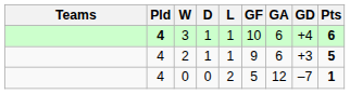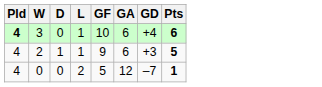 <table class="wikitable" style="text-align: center;">
 <tr>
-<th width=165>Teams</th>
 <th width=20>Pld</th>
 <th width=20>W</th>
 <th width=20>D</th>
 <th width=20>L</th>
 <th width=20>GF</th>
 <th width=20>GA</th>
 <th width=20>GD</th>
 <th width=20>Pts</th>
 </tr>
 <tr align=center style="background:#ccffcc;">
-<td style="text-align:left;"></td>
 <td><strong>4</strong></td>
 <td>3</td>
-<td>1</td>
+<td>0</td>
 <td>1</td>
 <td>10</td>
 <td>6</td>
 <td>+4</td>
 <td><strong>6</strong></td>
 </tr>
 <tr align=center>
-<td style="text-align:left;"></td>
 <td>4</td>
 <td>2</td>
 <td>1</td>
 <td>1</td>
 <td>9</td>
 <td>6</td>
 <td>+3</td>
 <td><strong>5</strong></td>
 </tr>
 <tr align=center>
-<td style="text-align:left;"></td>
 <td>4</td>
 <td>0</td>
 <td>0</td>
 <td>2</td>
 <td>5</td>
 <td>12</td>
 <td>–7</td>
 <td><strong>1</strong></td>
 </tr>
 </table>
